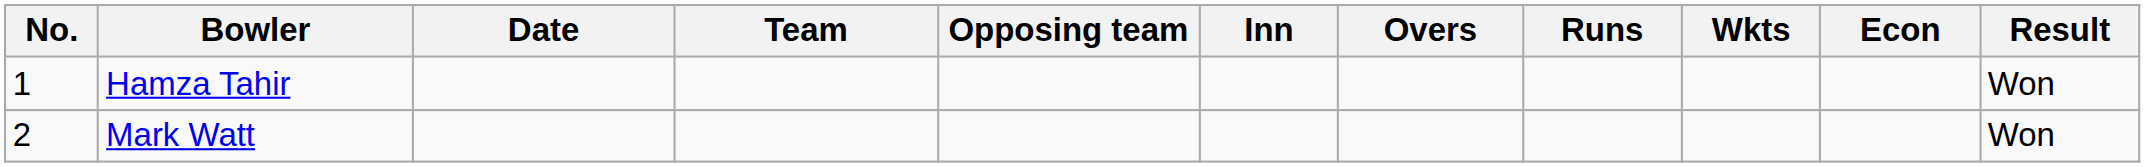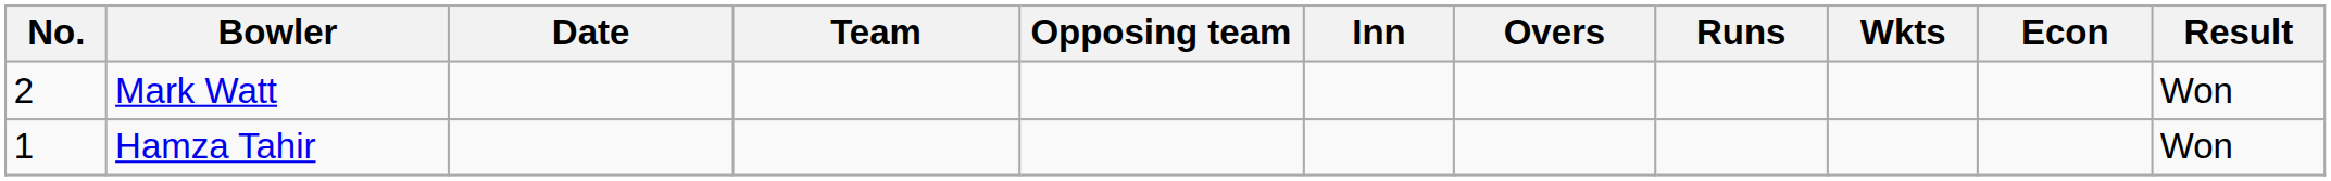 <table class="wikitable sortable" style="font-size: 100%">
 <tr align=center>
 <th scope="col" width="38">No.</th>
 <th scope="col" width="145">Bowler</th>
 <th scope="col" width="120">Date</th>
 <th scope="col" width="120">Team</th>
 <th scope="col" width="120">Opposing team</th>
 <th scope="col" width="60">Inn</th>
 <th scope="col" width="82">Overs</th>
 <th scope="col" width="70">Runs</th>
 <th scope="col" width="60">Wkts</th>
 <th scope="col" width="70">Econ</th>
 <th scope="col" width="70">Result</th>
 </tr>
 <tr>
+<td scope="row">2</td>
+<td><a href='#'>Mark Watt</a></td>
+<td></td>
+<td></td>
+<td></td>
+<td></td>
+<td></td>
+<td></td>
+<td></td>
+<td></td>
+<td>Won</td>
+</tr>
+<tr>
 <td scope="row">1</td>
 <td><a href='#'>Hamza Tahir</a></td>
 <td></td>
 <td></td>
 <td></td>
 <td></td>
 <td></td>
 <td></td>
 <td></td>
 <td></td>
 <td>Won</td>
 </tr>
-<tr>
-<td scope="row">2</td>
-<td><a href='#'>Mark Watt</a></td>
-<td></td>
-<td></td>
-<td></td>
-<td></td>
-<td></td>
-<td></td>
-<td></td>
-<td></td>
-<td>Won</td>
-</tr>
 </table>
